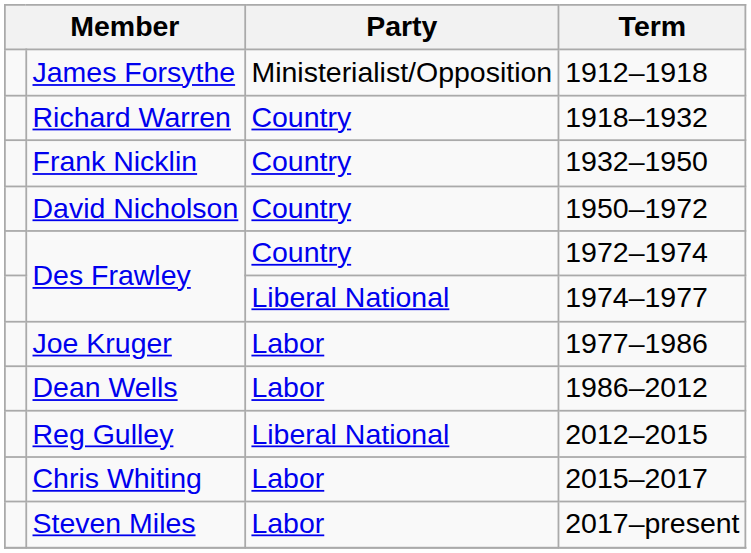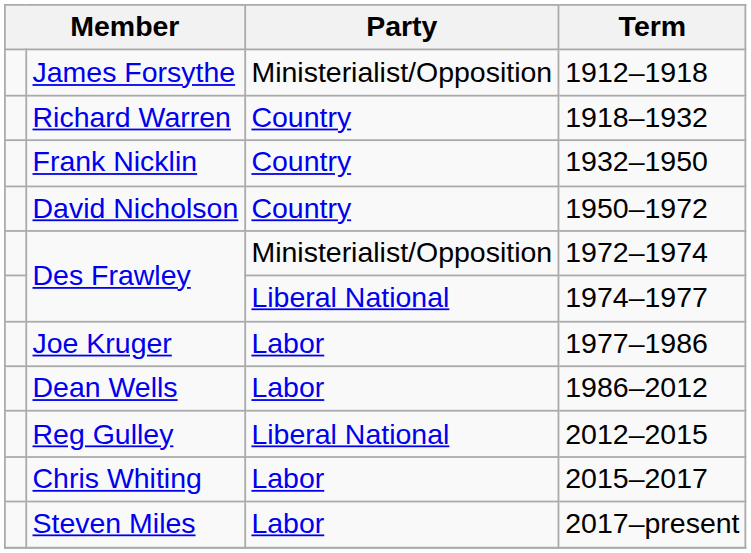 <table class="wikitable">
 <tr>
 <th colspan="2">Member</th>
 <th>Party</th>
 <th>Term</th>
 </tr>
 <tr>
 <td> </td>
 <td><a href='#'>James Forsythe</a></td>
 <td>Ministerialist/Opposition</td>
 <td>1912–1918</td>
 </tr>
 <tr>
 <td> </td>
 <td><a href='#'>Richard Warren</a></td>
 <td><a href='#'>Country</a></td>
 <td>1918–1932</td>
 </tr>
 <tr>
 <td> </td>
 <td><a href='#'>Frank Nicklin</a></td>
 <td><a href='#'>Country</a></td>
 <td>1932–1950</td>
 </tr>
 <tr>
 <td> </td>
 <td><a href='#'>David Nicholson</a></td>
 <td><a href='#'>Country</a></td>
 <td>1950–1972</td>
 </tr>
 <tr>
 <td> </td>
 <td rowspan="2"><a href='#'>Des Frawley</a></td>
-<td><a href='#'>Country</a></td>
+<td>Ministerialist/Opposition</td>
 <td>1972–1974</td>
 </tr>
 <tr>
 <td> </td>
 <td><a href='#'>Liberal National</a></td>
 <td>1974–1977</td>
 </tr>
 <tr>
 <td> </td>
 <td><a href='#'>Joe Kruger</a></td>
 <td><a href='#'>Labor</a></td>
 <td>1977–1986</td>
 </tr>
 <tr>
 <td> </td>
 <td><a href='#'>Dean Wells</a></td>
 <td><a href='#'>Labor</a></td>
 <td>1986–2012</td>
 </tr>
 <tr>
 <td> </td>
 <td><a href='#'>Reg Gulley</a></td>
 <td><a href='#'>Liberal National</a></td>
 <td>2012–2015</td>
 </tr>
 <tr>
 <td> </td>
 <td><a href='#'>Chris Whiting</a></td>
 <td><a href='#'>Labor</a></td>
 <td>2015–2017</td>
 </tr>
 <tr>
 <td> </td>
 <td><a href='#'>Steven Miles</a></td>
 <td><a href='#'>Labor</a></td>
 <td>2017–present</td>
 </tr>
 <tr>
 </tr>
 </table>
